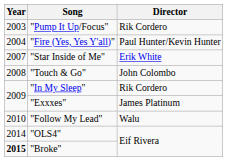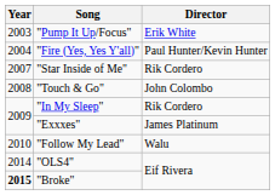 <table class="wikitable">
 <tr>
 <th>Year</th>
 <th>Song</th>
 <th>Director</th>
 </tr>
 <tr>
 <td>2003</td>
 <td>"<a href='#'>Pump It Up</a>/Focus"</td>
-<td>Rik Cordero</td>
+<td><a href='#'>Erik White</a></td>
 </tr>
 <tr>
 <td>2004</td>
 <td>"<a href='#'>Fire (Yes, Yes Y'all)</a>"</td>
 <td>Paul Hunter/Kevin Hunter</td>
 </tr>
 <tr>
 <td>2007</td>
 <td>"Star Inside of Me"</td>
-<td><a href='#'>Erik White</a></td>
+<td>Rik Cordero</td>
 </tr>
 <tr>
 <td>2008</td>
 <td>"Touch & Go"</td>
 <td>John Colombo</td>
 </tr>
 <tr>
 <td style="text-align:left;" rowspan="2">2009</td>
 <td>"<a href='#'>In My Sleep</a>"</td>
 <td>Rik Cordero</td>
 </tr>
 <tr>
 <td>"Exxxes"</td>
 <td>James Platinum</td>
 </tr>
 <tr>
 <td style="text-align:left;">2010</td>
 <td>"Follow My Lead"</td>
 <td>Walu</td>
 </tr>
 <tr>
 <td>2014</td>
 <td>"OLS4"</td>
 <td rowspan="2">Eif Rivera</td>
 </tr>
 <tr>
 <td><strong>2015</strong></td>
 <td>"Broke"</td>
 </tr>
 </table>
